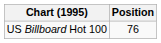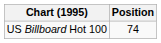 <table class="wikitable">
 <tr>
 <th>Chart (1995)</th>
 <th>Position</th>
 </tr>
 <tr>
 <td>US <em>Billboard</em> Hot 100</td>
-<td align=center>76</td>
+<td align=center>74</td>
 </tr>
 </table>
